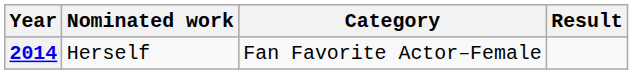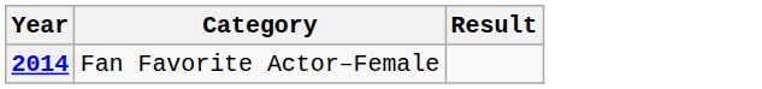 <table class="wikitable plainrowheaders">
 <tr>
 <th scope="col">Year</th>
-<th scope="col">Nominated work</th>
 <th scope="col">Category</th>
 <th scope="col">Result</th>
 </tr>
 <tr>
 <th scope="row" style="text-align:center;"><a href='#'>2014</a></th>
-<td>Herself</td>
 <td>Fan Favorite Actor–Female</td>
 <td></td>
 </tr>
 </table>
